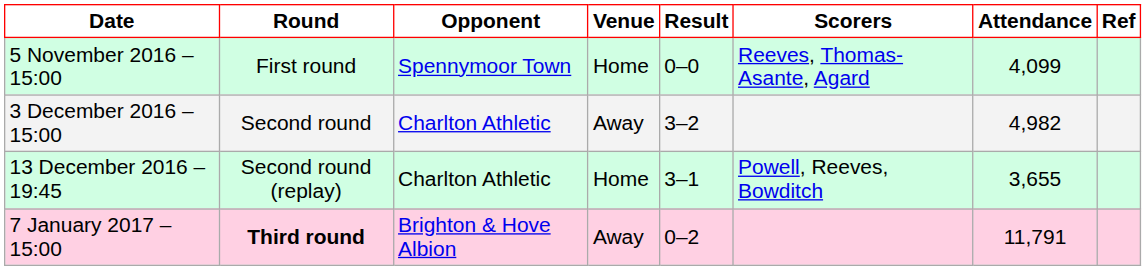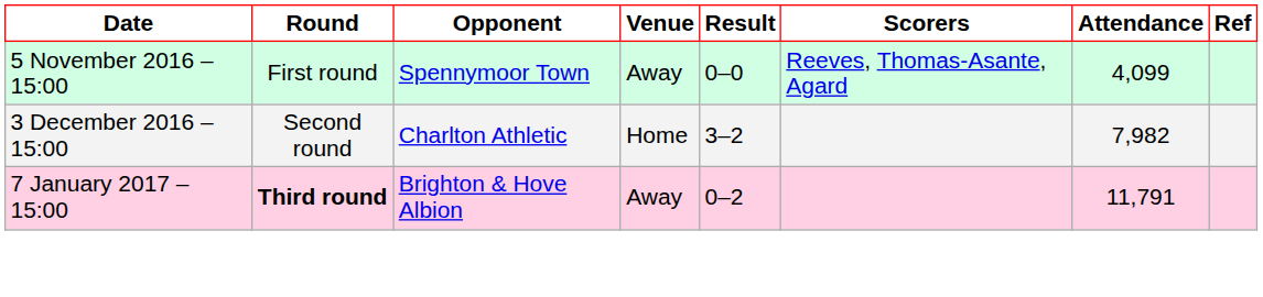 <table class="wikitable">
 <tr>
 <th style="background:#FFFFFF; color:black; border:1px solid red;">Date</th>
 <th style="background:#FFFFFF; color:black; border:1px solid red;">Round</th>
 <th style="background:#FFFFFF; color:black; border:1px solid red;">Opponent</th>
 <th style="background:#FFFFFF; color:black; border:1px solid red;">Venue</th>
 <th style="background:#FFFFFF; color:black; border:1px solid red;">Result</th>
 <th style="background:#FFFFFF; color:black; border:1px solid red;">Scorers</th>
 <th style="background:#FFFFFF; color:black; border:1px solid red;">Attendance</th>
 <th style="background:#FFFFFF; color:black; border:1px solid red;">Ref</th>
 </tr>
 <tr bgcolor = "#d0ffe3">
 <td>5 November 2016 – 15:00</td>
 <td align="center">First round</td>
 <td><a href='#'>Spennymoor Town</a></td>
-<td>Home</td>
+<td>Away</td>
 <td>0–0</td>
 <td><a href='#'>Reeves</a>, <a href='#'>Thomas-Asante</a>, <a href='#'>Agard</a></td>
 <td align="center">4,099</td>
 <td></td>
 </tr>
 <tr bgcolor = "#f3f3f3">
 <td>3 December 2016 – 15:00</td>
 <td align="center">Second round</td>
 <td><a href='#'>Charlton Athletic</a></td>
-<td>Away</td>
+<td>Home</td>
 <td>3–2</td>
 <td> </td>
-<td align="center">4,982</td>
-<td></td>
-</tr>
-<tr bgcolor = "#d0ffe3">
-<td>13 December 2016 – 19:45</td>
-<td align="center">Second round (replay)</td>
-<td>Charlton Athletic</td>
-<td>Home</td>
-<td>3–1</td>
-<td><a href='#'>Powell</a>, Reeves, <a href='#'>Bowditch</a></td>
-<td align="center">3,655</td>
+<td align="center">7,982</td>
 <td></td>
 </tr>
 <tr bgcolor = "#ffd0e3">
 <td>7 January 2017 – 15:00</td>
 <td align="center"><strong>Third round</strong></td>
 <td><a href='#'>Brighton & Hove Albion</a></td>
 <td>Away</td>
 <td>0–2</td>
 <td> </td>
 <td align="center">11,791</td>
 <td></td>
 </tr>
 </table>
